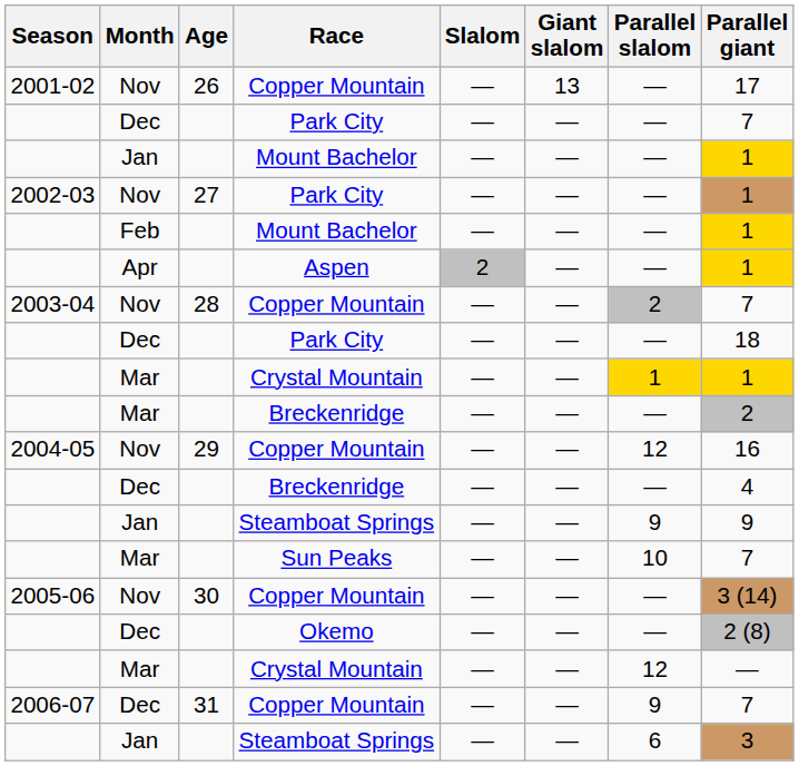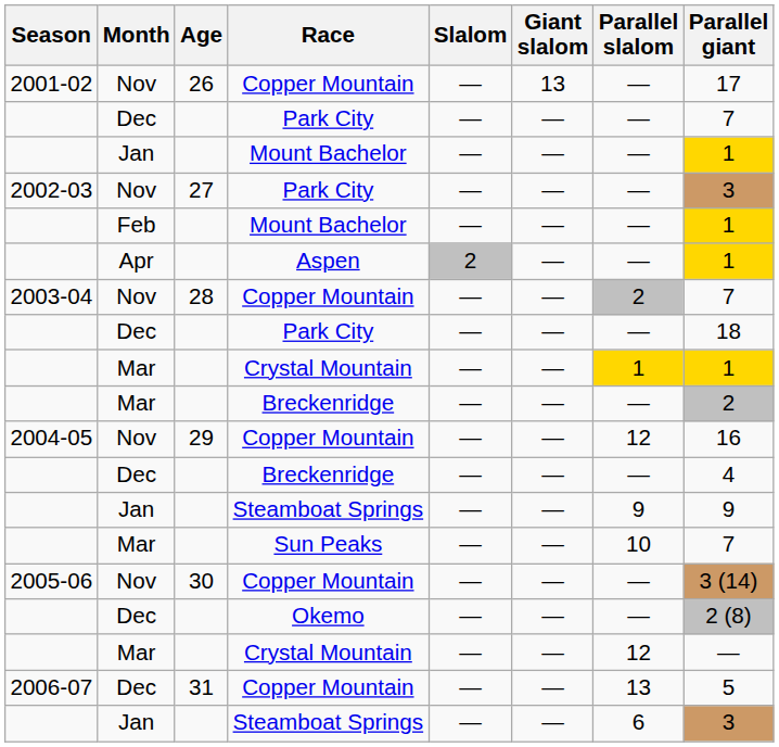 <table class="wikitable" style="text-align:center;">
 <tr>
 <th>Season</th>
 <th>Month</th>
 <th>Age</th>
 <th>Race</th>
 <th>Slalom</th>
 <th>Giant<br>slalom</th>
 <th>Parallel<br>slalom</th>
 <th>Parallel<br>giant</th>
 </tr>
 <tr>
 <td>2001-02</td>
 <td>Nov</td>
 <td>26</td>
 <td> <a href='#'>Copper Mountain</a></td>
 <td>—</td>
 <td>13</td>
 <td>—</td>
 <td>17</td>
 </tr>
 <tr>
 <td></td>
 <td>Dec</td>
 <td></td>
 <td> <a href='#'>Park City</a></td>
 <td>—</td>
 <td>—</td>
 <td>—</td>
 <td>7</td>
 </tr>
 <tr>
 <td></td>
 <td>Jan</td>
 <td></td>
 <td> <a href='#'>Mount Bachelor</a></td>
 <td>—</td>
 <td>—</td>
 <td>—</td>
 <td style="background:gold;">1</td>
 </tr>
 <tr>
 <td>2002-03</td>
 <td>Nov</td>
 <td>27</td>
 <td> <a href='#'>Park City</a></td>
 <td>—</td>
 <td>—</td>
 <td>—</td>
-<td style="background:#c96;">1</td>
+<td style="background:#c96;">3</td>
 </tr>
 <tr>
 <td></td>
 <td>Feb</td>
 <td></td>
 <td> <a href='#'>Mount Bachelor</a></td>
 <td>—</td>
 <td>—</td>
 <td>—</td>
 <td style="background:gold;">1</td>
 </tr>
 <tr>
 <td></td>
 <td>Apr</td>
 <td></td>
 <td> <a href='#'>Aspen</a></td>
 <td style="background:silver;">2</td>
 <td>—</td>
 <td>—</td>
 <td style="background:gold;">1</td>
 </tr>
 <tr>
 <td>2003-04</td>
 <td>Nov</td>
 <td>28</td>
 <td> <a href='#'>Copper Mountain</a></td>
 <td>—</td>
 <td>—</td>
 <td style="background:silver;">2</td>
 <td>7</td>
 </tr>
 <tr>
 <td></td>
 <td>Dec</td>
 <td></td>
 <td> <a href='#'>Park City</a></td>
 <td>—</td>
 <td>—</td>
 <td>—</td>
 <td>18</td>
 </tr>
 <tr>
 <td></td>
 <td>Mar</td>
 <td></td>
 <td> <a href='#'>Crystal Mountain</a></td>
 <td>—</td>
 <td>—</td>
 <td style="background:gold;">1</td>
 <td style="background:gold;">1</td>
 </tr>
 <tr>
 <td></td>
 <td>Mar</td>
 <td></td>
 <td> <a href='#'>Breckenridge</a></td>
 <td>—</td>
 <td>—</td>
 <td>—</td>
 <td style="background:silver;">2</td>
 </tr>
 <tr>
 <td>2004-05</td>
 <td>Nov</td>
 <td>29</td>
 <td> <a href='#'>Copper Mountain</a></td>
 <td>—</td>
 <td>—</td>
 <td>12</td>
 <td>16</td>
 </tr>
 <tr>
 <td></td>
 <td>Dec</td>
 <td></td>
 <td> <a href='#'>Breckenridge</a></td>
 <td>—</td>
 <td>—</td>
 <td>—</td>
 <td>4</td>
 </tr>
 <tr>
 <td></td>
 <td>Jan</td>
 <td></td>
 <td> <a href='#'>Steamboat Springs</a></td>
 <td>—</td>
 <td>—</td>
 <td>9</td>
 <td>9</td>
 </tr>
 <tr>
 <td></td>
 <td>Mar</td>
 <td></td>
 <td> <a href='#'>Sun Peaks</a></td>
 <td>—</td>
 <td>—</td>
 <td>10</td>
 <td>7</td>
 </tr>
 <tr>
 <td>2005-06</td>
 <td>Nov</td>
 <td>30</td>
 <td> <a href='#'>Copper Mountain</a></td>
 <td>—</td>
 <td>—</td>
 <td>—</td>
 <td style="background:#c96;">3 (14)</td>
 </tr>
 <tr>
 <td></td>
 <td>Dec</td>
 <td></td>
 <td> <a href='#'>Okemo</a></td>
 <td>—</td>
 <td>—</td>
 <td>—</td>
 <td style="background:silver;">2 (8)</td>
 </tr>
 <tr>
 <td></td>
 <td>Mar</td>
 <td></td>
 <td> <a href='#'>Crystal Mountain</a></td>
 <td>—</td>
 <td>—</td>
 <td>12</td>
 <td>—</td>
 </tr>
 <tr>
 <td>2006-07</td>
 <td>Dec</td>
 <td>31</td>
 <td> <a href='#'>Copper Mountain</a></td>
 <td>—</td>
 <td>—</td>
-<td>9</td>
-<td>7</td>
+<td>13</td>
+<td>5</td>
 </tr>
 <tr>
 <td></td>
 <td>Jan</td>
 <td></td>
 <td> <a href='#'>Steamboat Springs</a></td>
 <td>—</td>
 <td>—</td>
 <td>6</td>
 <td style="background:#c96;">3</td>
 </tr>
 </table>
